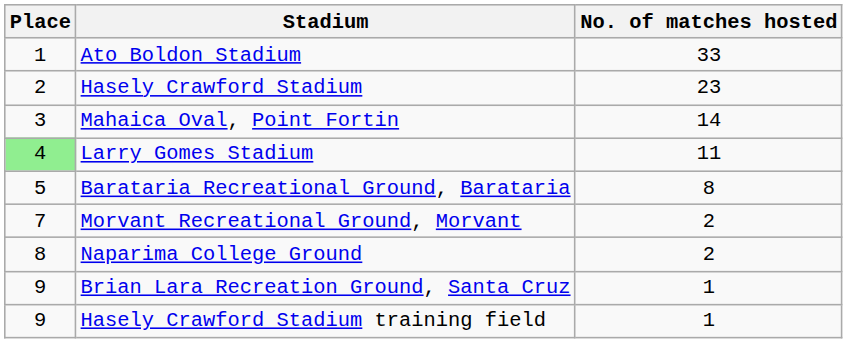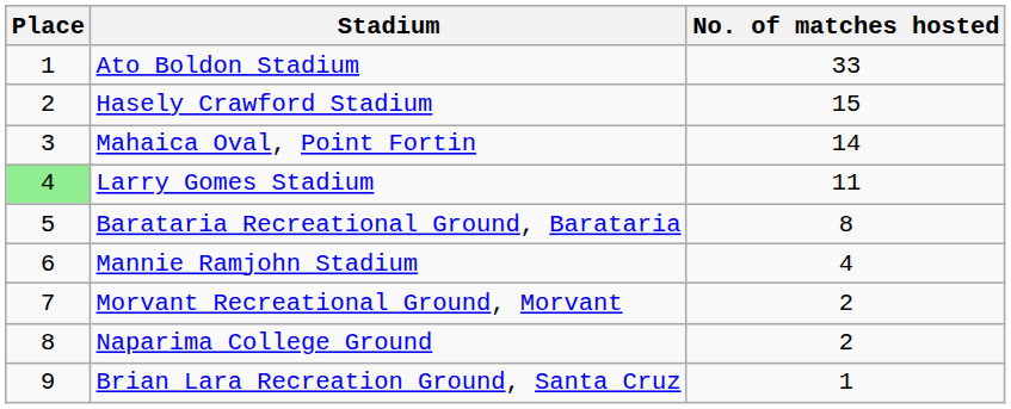 <table class="wikitable">
 <tr>
 <th>Place</th>
 <th>Stadium</th>
 <th>No. of matches hosted</th>
 </tr>
 <tr>
 <td align=center>1</td>
 <td><a href='#'>Ato Boldon Stadium</a></td>
 <td align=center>33</td>
 </tr>
 <tr>
 <td align=center>2</td>
 <td><a href='#'>Hasely Crawford Stadium</a></td>
-<td align=center>23</td>
+<td align=center>15</td>
 </tr>
 <tr>
 <td align=center>3</td>
 <td><a href='#'>Mahaica Oval</a>, <a href='#'>Point Fortin</a></td>
 <td align=center>14</td>
 </tr>
 <tr>
 <td align=center style="background: lightgreen;">4</td>
 <td><a href='#'>Larry Gomes Stadium</a></td>
 <td align=center>11</td>
 </tr>
 <tr>
 <td align=center>5</td>
 <td><a href='#'>Barataria Recreational Ground</a>, <a href='#'>Barataria</a></td>
 <td align=center>8</td>
 </tr>
 <tr>
+<td align=center>6</td>
+<td><a href='#'>Mannie Ramjohn Stadium</a></td>
+<td align=center>4</td>
+</tr>
+<tr>
 <td align=center>7</td>
 <td><a href='#'>Morvant Recreational Ground</a>, <a href='#'>Morvant</a></td>
 <td align=center>2</td>
 </tr>
 <tr>
 <td align=center>8</td>
 <td><a href='#'>Naparima College Ground</a></td>
 <td align=center>2</td>
 </tr>
 <tr>
 <td align=center>9</td>
 <td><a href='#'>Brian Lara Recreation Ground</a>, <a href='#'>Santa Cruz</a></td>
 <td align=center>1</td>
 </tr>
-<tr>
-<td align=center>9</td>
-<td><a href='#'>Hasely Crawford Stadium</a> training field</td>
-<td align=center>1</td>
-</tr>
 </table>
